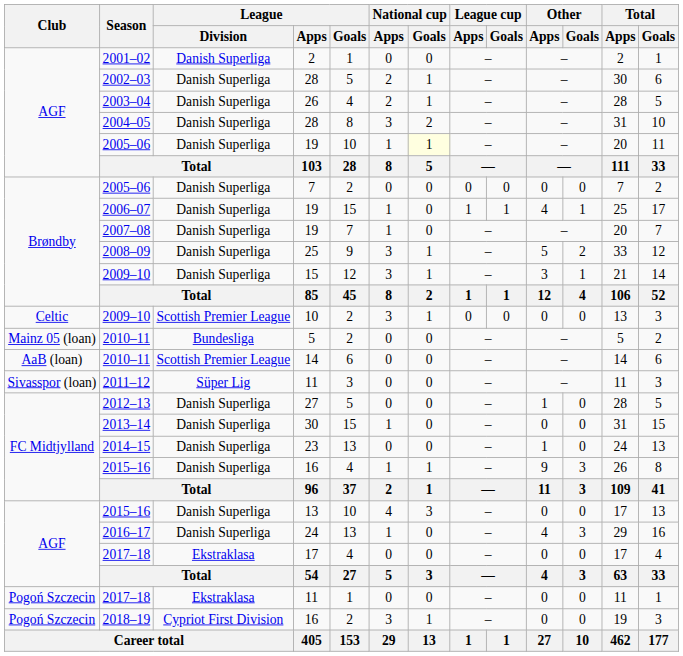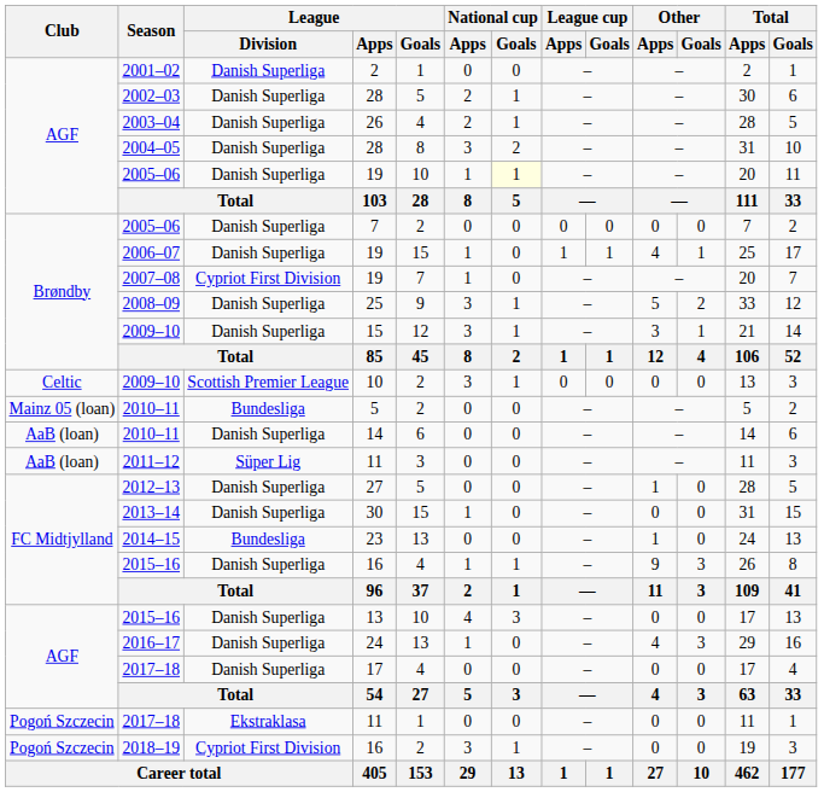 <table class="wikitable" style="text-align:center">
 <tr>
 <th rowspan="2">Club</th>
 <th rowspan="2">Season</th>
 <th colspan="3">League</th>
 <th colspan="2">National cup</th>
 <th colspan="2">League cup</th>
 <th colspan="2">Other</th>
 <th colspan="2">Total</th>
 </tr>
 <tr>
 <th>Division</th>
 <th>Apps</th>
 <th>Goals</th>
 <th>Apps</th>
 <th>Goals</th>
 <th>Apps</th>
 <th>Goals</th>
 <th>Apps</th>
 <th>Goals</th>
 <th>Apps</th>
 <th>Goals</th>
 </tr>
 <tr>
 <td rowspan="6"><a href='#'>AGF</a></td>
 <td><a href='#'>2001–02</a></td>
 <td><a href='#'>Danish Superliga</a></td>
 <td>2</td>
 <td>1</td>
 <td>0</td>
 <td>0</td>
 <td colspan="2">–</td>
 <td colspan="2">–</td>
 <td>2</td>
 <td>1</td>
 </tr>
 <tr>
 <td><a href='#'>2002–03</a></td>
 <td>Danish Superliga</td>
 <td>28</td>
 <td>5</td>
 <td>2</td>
 <td>1</td>
 <td colspan="2">–</td>
 <td colspan="2">–</td>
 <td>30</td>
 <td>6</td>
 </tr>
 <tr>
 <td><a href='#'>2003–04</a></td>
 <td>Danish Superliga</td>
 <td>26</td>
 <td>4</td>
 <td>2</td>
 <td>1</td>
 <td colspan="2">–</td>
 <td colspan="2">–</td>
 <td>28</td>
 <td>5</td>
 </tr>
 <tr>
 <td><a href='#'>2004–05</a></td>
 <td>Danish Superliga</td>
 <td>28</td>
 <td>8</td>
 <td>3</td>
 <td>2</td>
 <td colspan="2">–</td>
 <td colspan="2">–</td>
 <td>31</td>
 <td>10</td>
 </tr>
 <tr>
 <td><a href='#'>2005–06</a></td>
 <td>Danish Superliga</td>
 <td>19</td>
 <td>10</td>
 <td>1</td>
 <td style="background: lightyellow;">1</td>
 <td colspan="2">–</td>
 <td colspan="2">–</td>
 <td>20</td>
 <td>11</td>
 </tr>
 <tr>
 <th colspan="2">Total</th>
 <th>103</th>
 <th>28</th>
 <th>8</th>
 <th>5</th>
 <th colspan="2">—</th>
 <th colspan="2">—</th>
 <th>111</th>
 <th>33</th>
 </tr>
 <tr>
 <td rowspan="6"><a href='#'>Brøndby</a></td>
 <td><a href='#'>2005–06</a></td>
 <td>Danish Superliga</td>
 <td>7</td>
 <td>2</td>
 <td>0</td>
 <td>0</td>
 <td>0</td>
 <td>0</td>
 <td>0</td>
 <td>0</td>
 <td>7</td>
 <td>2</td>
 </tr>
 <tr>
 <td><a href='#'>2006–07</a></td>
 <td>Danish Superliga</td>
 <td>19</td>
 <td>15</td>
 <td>1</td>
 <td>0</td>
 <td>1</td>
 <td>1</td>
 <td>4</td>
 <td>1</td>
 <td>25</td>
 <td>17</td>
 </tr>
 <tr>
 <td><a href='#'>2007–08</a></td>
-<td>Danish Superliga</td>
+<td><a href='#'>Cypriot First Division</a></td>
 <td>19</td>
 <td>7</td>
 <td>1</td>
 <td>0</td>
 <td colspan="2">–</td>
 <td colspan="2">–</td>
 <td>20</td>
 <td>7</td>
 </tr>
 <tr>
 <td><a href='#'>2008–09</a></td>
 <td>Danish Superliga</td>
 <td>25</td>
 <td>9</td>
 <td>3</td>
 <td>1</td>
 <td colspan="2">–</td>
 <td>5</td>
 <td>2</td>
 <td>33</td>
 <td>12</td>
 </tr>
 <tr>
 <td><a href='#'>2009–10</a></td>
 <td>Danish Superliga</td>
 <td>15</td>
 <td>12</td>
 <td>3</td>
 <td>1</td>
 <td colspan="2">–</td>
 <td>3</td>
 <td>1</td>
 <td>21</td>
 <td>14</td>
 </tr>
 <tr>
 <th colspan="2">Total</th>
 <th>85</th>
 <th>45</th>
 <th>8</th>
 <th>2</th>
 <th>1</th>
 <th>1</th>
 <th>12</th>
 <th>4</th>
 <th>106</th>
 <th>52</th>
 </tr>
 <tr>
 <td><a href='#'>Celtic</a></td>
 <td><a href='#'>2009–10</a></td>
 <td><a href='#'>Scottish Premier League</a></td>
 <td>10</td>
 <td>2</td>
 <td>3</td>
 <td>1</td>
 <td>0</td>
 <td>0</td>
 <td>0</td>
 <td>0</td>
 <td>13</td>
 <td>3</td>
 </tr>
 <tr>
 <td><a href='#'>Mainz 05</a> (loan)</td>
 <td><a href='#'>2010–11</a></td>
 <td><a href='#'>Bundesliga</a></td>
 <td>5</td>
 <td>2</td>
 <td>0</td>
 <td>0</td>
 <td colspan="2">–</td>
 <td colspan="2">–</td>
 <td>5</td>
 <td>2</td>
 </tr>
 <tr>
 <td><a href='#'>AaB</a> (loan)</td>
 <td><a href='#'>2010–11</a></td>
-<td><a href='#'>Scottish Premier League</a></td>
+<td>Danish Superliga</td>
 <td>14</td>
 <td>6</td>
 <td>0</td>
 <td>0</td>
 <td colspan="2">–</td>
 <td colspan="2">–</td>
 <td>14</td>
 <td>6</td>
 </tr>
 <tr>
-<td><a href='#'>Sivasspor</a> (loan)</td>
+<td><a href='#'>AaB</a> (loan)</td>
 <td><a href='#'>2011–12</a></td>
 <td><a href='#'>Süper Lig</a></td>
 <td>11</td>
 <td>3</td>
 <td>0</td>
 <td>0</td>
 <td colspan="2">–</td>
 <td colspan="2">–</td>
 <td>11</td>
 <td>3</td>
 </tr>
 <tr>
 <td rowspan="5"><a href='#'>FC Midtjylland</a></td>
 <td><a href='#'>2012–13</a></td>
 <td>Danish Superliga</td>
 <td>27</td>
 <td>5</td>
 <td>0</td>
 <td>0</td>
 <td colspan="2">–</td>
 <td>1</td>
 <td>0</td>
 <td>28</td>
 <td>5</td>
 </tr>
 <tr>
 <td><a href='#'>2013–14</a></td>
 <td>Danish Superliga</td>
 <td>30</td>
 <td>15</td>
 <td>1</td>
 <td>0</td>
 <td colspan="2">–</td>
 <td>0</td>
 <td>0</td>
 <td>31</td>
 <td>15</td>
 </tr>
 <tr>
 <td><a href='#'>2014–15</a></td>
-<td>Danish Superliga</td>
+<td><a href='#'>Bundesliga</a></td>
 <td>23</td>
 <td>13</td>
 <td>0</td>
 <td>0</td>
 <td colspan="2">–</td>
 <td>1</td>
 <td>0</td>
 <td>24</td>
 <td>13</td>
 </tr>
 <tr>
 <td><a href='#'>2015–16</a></td>
 <td>Danish Superliga</td>
 <td>16</td>
 <td>4</td>
 <td>1</td>
 <td>1</td>
 <td colspan="2">–</td>
 <td>9</td>
 <td>3</td>
 <td>26</td>
 <td>8</td>
 </tr>
 <tr>
 <th colspan="2">Total</th>
 <th>96</th>
 <th>37</th>
 <th>2</th>
 <th>1</th>
 <th colspan="2">—</th>
 <th>11</th>
 <th>3</th>
 <th>109</th>
 <th>41</th>
 </tr>
 <tr>
 <td rowspan="4"><a href='#'>AGF</a></td>
 <td><a href='#'>2015–16</a></td>
 <td>Danish Superliga</td>
 <td>13</td>
 <td>10</td>
 <td>4</td>
 <td>3</td>
 <td colspan="2">–</td>
 <td>0</td>
 <td>0</td>
 <td>17</td>
 <td>13</td>
 </tr>
 <tr>
 <td><a href='#'>2016–17</a></td>
 <td>Danish Superliga</td>
 <td>24</td>
 <td>13</td>
 <td>1</td>
 <td>0</td>
 <td colspan="2">–</td>
 <td>4</td>
 <td>3</td>
 <td>29</td>
 <td>16</td>
 </tr>
 <tr>
 <td><a href='#'>2017–18</a></td>
-<td><a href='#'>Ekstraklasa</a></td>
+<td>Danish Superliga</td>
 <td>17</td>
 <td>4</td>
 <td>0</td>
 <td>0</td>
 <td colspan="2">–</td>
 <td>0</td>
 <td>0</td>
 <td>17</td>
 <td>4</td>
 </tr>
 <tr>
 <th colspan="2">Total</th>
 <th>54</th>
 <th>27</th>
 <th>5</th>
 <th>3</th>
 <th colspan="2">—</th>
 <th>4</th>
 <th>3</th>
 <th>63</th>
 <th>33</th>
 </tr>
 <tr>
 <td><a href='#'>Pogoń Szczecin</a></td>
 <td><a href='#'>2017–18</a></td>
 <td><a href='#'>Ekstraklasa</a></td>
 <td>11</td>
 <td>1</td>
 <td>0</td>
 <td>0</td>
 <td colspan="2">–</td>
 <td>0</td>
 <td>0</td>
 <td>11</td>
 <td>1</td>
 </tr>
 <tr>
 <td><a href='#'>Pogoń Szczecin</a></td>
 <td><a href='#'>2018–19</a></td>
 <td><a href='#'>Cypriot First Division</a></td>
 <td>16</td>
 <td>2</td>
 <td>3</td>
 <td>1</td>
 <td colspan="2">–</td>
 <td>0</td>
 <td>0</td>
 <td>19</td>
 <td>3</td>
 </tr>
 <tr>
 <th colspan="3">Career total</th>
 <th>405</th>
 <th>153</th>
 <th>29</th>
 <th>13</th>
 <th>1</th>
 <th>1</th>
 <th>27</th>
 <th>10</th>
 <th>462</th>
 <th>177</th>
 </tr>
 </table>
